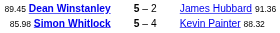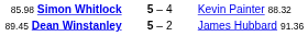 <table style="text-align:center">
 <tr>
 <th width=223></th>
 <th width=100></th>
 <th width=223></th>
 </tr>
 <tr>
+<td align=right><small><span>85.98</span></small> <strong><a href='#'>Simon Whitlock</a> </strong></td>
+<td><strong>5</strong> – 4</td>
+<td align=left> <a href='#'>Kevin Painter</a> <small><span>88.32</span></small></td>
+</tr>
+<tr>
 <td align=right><small><span>89.45</span></small> <strong><a href='#'>Dean Winstanley</a></strong> </td>
 <td><strong>5</strong> – 2</td>
 <td align=left> <a href='#'>James Hubbard</a> <small><span>91.36</span></small></td>
 </tr>
-<tr>
-<td align=right><small><span>85.98</span></small> <strong><a href='#'>Simon Whitlock</a> </strong></td>
-<td><strong>5</strong> – 4</td>
-<td align=left> <a href='#'>Kevin Painter</a> <small><span>88.32</span></small></td>
-</tr>
 </table>
